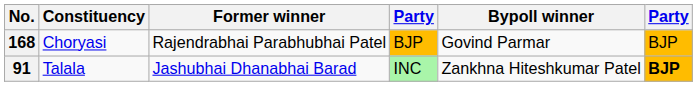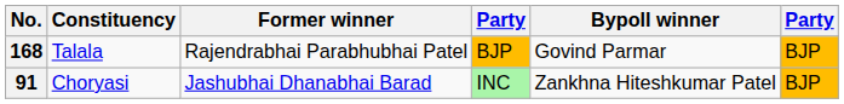 <table class="wikitable sortable mw-collapsible mw-collapsed">
 <tr>
 <th>No.</th>
 <th>Constituency</th>
 <th>Former winner</th>
 <th><a href='#'>Party</a></th>
 <th>Bypoll winner</th>
 <th><a href='#'>Party</a></th>
 </tr>
 <tr>
 <th>168</th>
-<td><a href='#'>Choryasi</a></td>
+<td><a href='#'>Talala</a></td>
 <td>Rajendrabhai Parabhubhai Patel</td>
 <td style="background:#ffbc00;">BJP</td>
 <td>Govind Parmar</td>
 <td style="background:#ffbc00;">BJP</td>
 </tr>
 <tr>
 <th>91</th>
-<td><a href='#'>Talala</a></td>
+<td><a href='#'>Choryasi</a></td>
 <td><a href='#'>Jashubhai Dhanabhai Barad</a></td>
 <td style="background:#a9f5a9;">INC</td>
 <td>Zankhna Hiteshkumar Patel</td>
-<td style="background:#ffbc00;"><strong>BJP</strong></td>
+<td style="background:#ffbc00;">BJP</td>
 </tr>
 </table>
